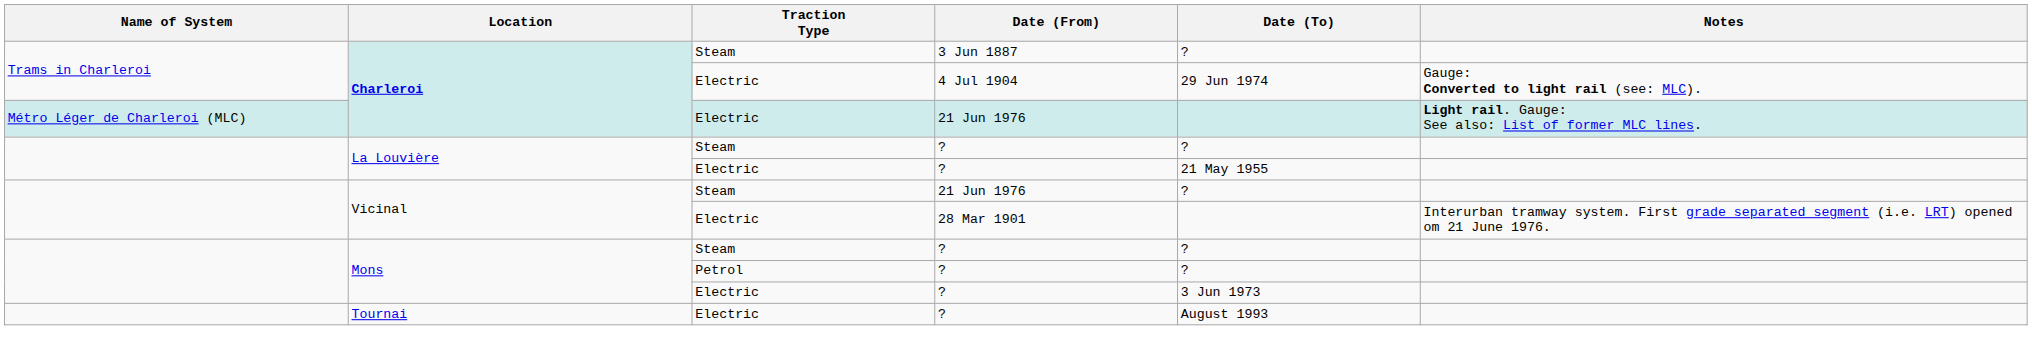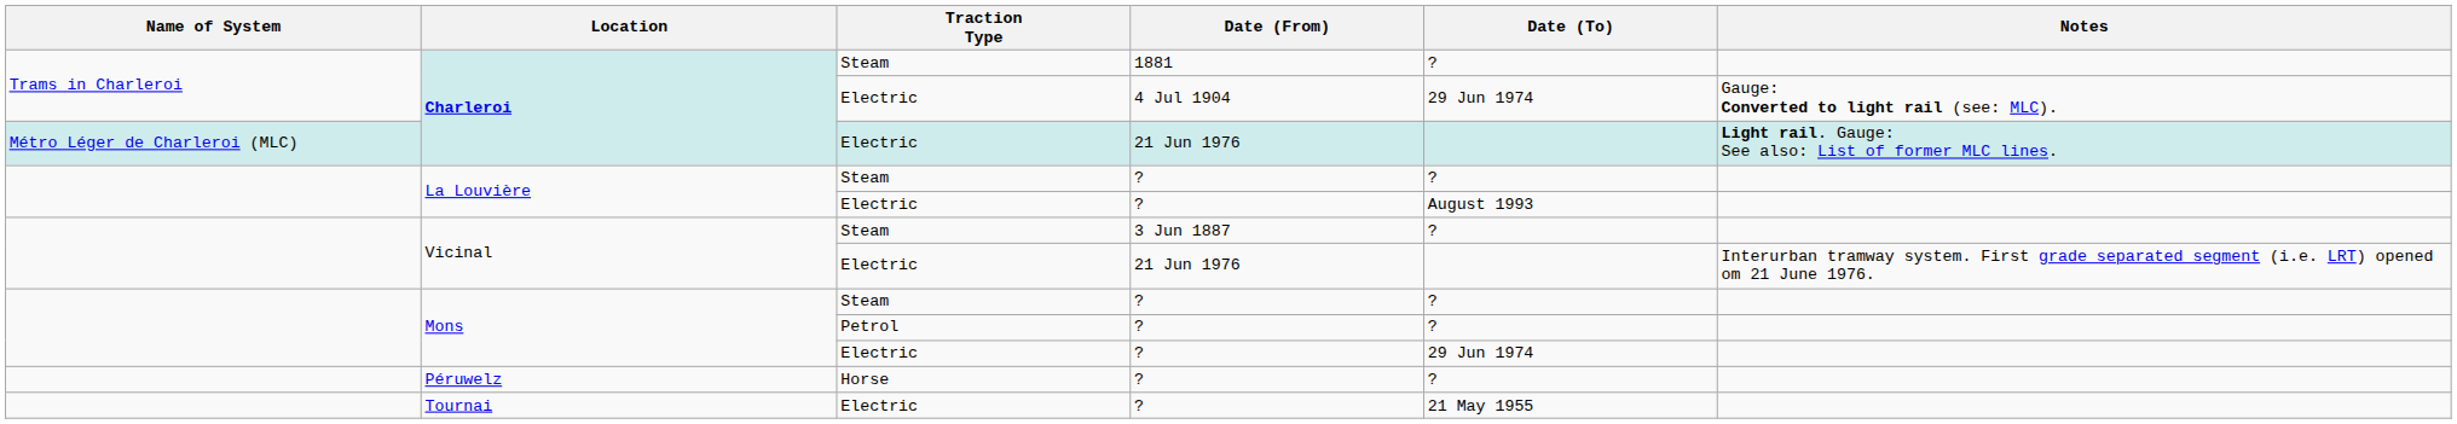 <table class="wikitable" width=100%>
 <tr>
 <th width=17%>Name of System</th>
 <th width=17%>Location</th>
 <th width=12%>Traction<br>Type</th>
 <th width=12%>Date (From)</th>
 <th width=12%>Date (To)</th>
 <th width=30%>Notes</th>
 </tr>
 <tr>
 <td rowspan="2"><a href='#'>Trams in Charleroi</a></td>
 <td style="background:#CFECEC" rowspan="3"><strong><a href='#'>Charleroi</a></strong></td>
 <td>Steam</td>
-<td>3 Jun 1887</td>
+<td>1881</td>
 <td>?</td>
 <td> </td>
 </tr>
 <tr>
 <td>Electric</td>
 <td>4 Jul 1904</td>
 <td>29 Jun 1974</td>
 <td>Gauge: <br><strong>Converted to light rail</strong> (see: <a href='#'>MLC</a>).</td>
 </tr>
 <tr style="background:#CFECEC">
 <td><a href='#'>Métro Léger de Charleroi</a> (MLC)</td>
 <td>Electric</td>
 <td>21 Jun 1976</td>
 <td> </td>
 <td><strong>Light rail</strong>. Gauge: <br>See also: <a href='#'>List of former MLC lines</a>.</td>
 </tr>
 <tr>
 <td rowspan="2"> </td>
 <td rowspan="2"><a href='#'>La Louvière</a></td>
 <td>Steam</td>
 <td>?</td>
 <td>?</td>
 <td> </td>
 </tr>
 <tr>
 <td>Electric</td>
 <td>?</td>
-<td>21 May 1955</td>
+<td>August 1993</td>
 <td> </td>
 </tr>
 <tr>
 <td rowspan="2"> </td>
 <td rowspan="2">Vicinal</td>
 <td>Steam</td>
-<td>21 Jun 1976</td>
+<td>3 Jun 1887</td>
 <td>?</td>
 <td> </td>
 </tr>
 <tr>
 <td>Electric</td>
-<td>28 Mar 1901</td>
+<td>21 Jun 1976</td>
 <td> </td>
 <td>Interurban tramway system. First <a href='#'>grade separated segment</a> (i.e. <a href='#'>LRT</a>) opened om 21 June 1976.</td>
 </tr>
 <tr>
 <td rowspan="3"> </td>
 <td rowspan="3"><a href='#'>Mons</a></td>
 <td>Steam</td>
 <td>?</td>
 <td>?</td>
 <td> </td>
 </tr>
 <tr>
 <td>Petrol</td>
 <td>?</td>
 <td>?</td>
 <td> </td>
 </tr>
 <tr>
 <td>Electric</td>
 <td>?</td>
-<td>3 Jun 1973</td>
+<td>29 Jun 1974</td>
+<td> </td>
+</tr>
+<tr>
+<td> </td>
+<td><a href='#'>Péruwelz</a></td>
+<td>Horse</td>
+<td>?</td>
+<td>?</td>
 <td> </td>
 </tr>
 <tr>
 <td> </td>
 <td><a href='#'>Tournai</a></td>
 <td>Electric</td>
 <td>?</td>
-<td>August 1993</td>
+<td>21 May 1955</td>
 <td> </td>
 </tr>
 </table>
